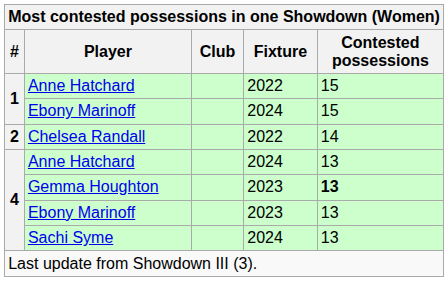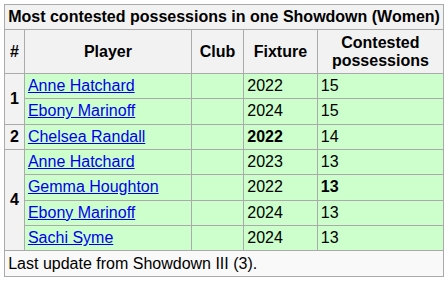 <table class="wikitable">
 <tr>
 <th colspan="5">Most contested possessions in one Showdown (Women)</th>
 </tr>
 <tr>
 <th>#</th>
 <th>Player</th>
 <th>Club</th>
 <th>Fixture</th>
 <th>Contested<br>possessions</th>
 </tr>
 <tr style="background:#cfc;">
 <th rowspan="2">1</th>
 <td><a href='#'>Anne Hatchard</a></td>
 <td></td>
 <td>2022</td>
 <td>15</td>
 </tr>
 <tr style="background:#cfc;">
 <td><a href='#'>Ebony Marinoff</a></td>
 <td></td>
 <td>2024</td>
 <td>15</td>
 </tr>
 <tr style="background:#cfc;">
 <th>2</th>
 <td><a href='#'>Chelsea Randall</a></td>
 <td></td>
-<td>2022</td>
+<td><strong>2022</strong></td>
 <td>14</td>
 </tr>
 <tr style="background:#cfc;">
 <th rowspan="4">4</th>
 <td><a href='#'>Anne Hatchard</a></td>
 <td></td>
-<td>2024</td>
+<td>2023</td>
 <td>13</td>
 </tr>
 <tr style="background:#cfc;">
 <td><a href='#'>Gemma Houghton</a></td>
 <td></td>
-<td>2023</td>
+<td>2022</td>
 <td><strong>13</strong></td>
 </tr>
 <tr style="background:#cfc;">
 <td><a href='#'>Ebony Marinoff</a></td>
 <td></td>
-<td>2023</td>
+<td>2024</td>
 <td>13</td>
 </tr>
 <tr style="background:#cfc;">
 <td><a href='#'>Sachi Syme</a></td>
 <td></td>
 <td>2024</td>
 <td>13</td>
 </tr>
 <tr>
 <td colspan="5">Last update from Showdown III (3).</td>
 </tr>
 </table>
